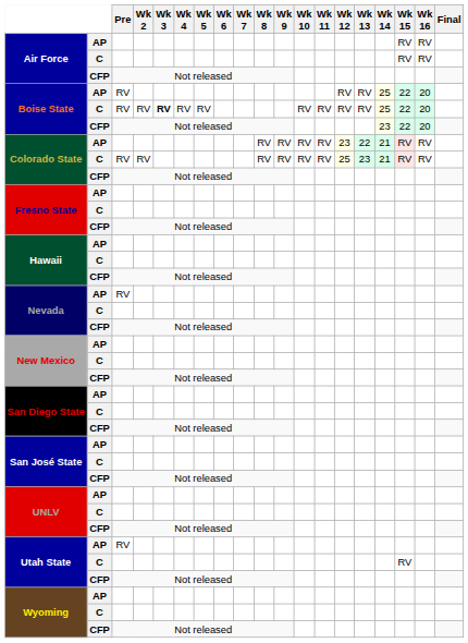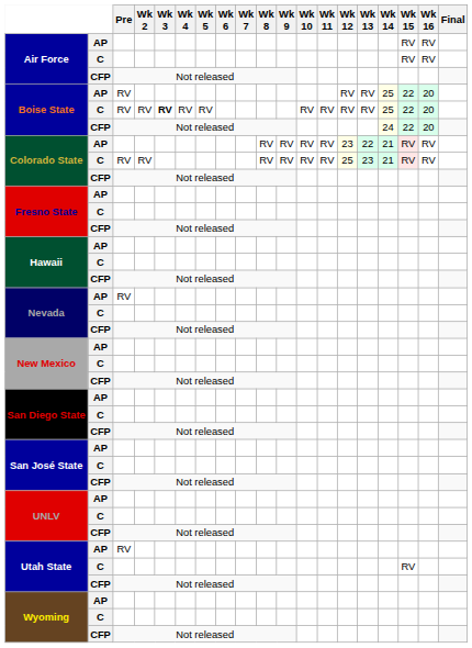 <table class="wikitable" style="white-space:nowrap;font-size:80%;">
 <tr>
 <th colspan=2 style="background:white; border-top-style:hidden; border-left-style:hidden;"> </th>
 <th>Pre</th>
 <th>Wk<br>2</th>
 <th>Wk<br>3</th>
 <th>Wk<br>4</th>
 <th>Wk<br>5</th>
 <th>Wk<br>6</th>
 <th>Wk<br>7</th>
 <th>Wk<br>8</th>
 <th>Wk<br>9</th>
 <th>Wk<br>10</th>
 <th>Wk<br>11</th>
 <th>Wk<br>12</th>
 <th>Wk<br>13</th>
 <th>Wk<br>14</th>
 <th>Wk<br>15</th>
 <th>Wk<br>16</th>
 <th>Final</th>
 </tr>
 <tr style="text-align:center;">
 <th rowspan=3 style="background:#00009c; color:#fff;">Air Force</th>
 <th>AP</th>
 <td style="background:#FFF;"></td>
 <td style="background:#FFF;"></td>
 <td style="background:#FFF;"></td>
 <td style="background:#FFF;"></td>
 <td style="background:#FFF;"></td>
 <td style="background:#FFF;"></td>
 <td style="background:#FFF;"></td>
 <td style="background:#FFF;"></td>
 <td style="background:#FFF;"></td>
 <td style="background:#FFF;"></td>
 <td style="background:#FFF;"></td>
 <td style="background:#FFF;"></td>
 <td style="background:#FFF;"></td>
 <td style="background:#FFF;"></td>
 <td style="background:#FFF;">RV</td>
 <td style="background:#FFF;">RV</td>
 <td style="background:#FFF;"></td>
 </tr>
 <tr style="text-align:center;">
 <th>C</th>
 <td style="background:#FFF;"></td>
 <td style="background:#FFF;"></td>
 <td style="background:#FFF;"></td>
 <td style="background:#FFF;"></td>
 <td style="background:#FFF;"></td>
 <td style="background:#FFF;"></td>
 <td style="background:#FFF;"></td>
 <td style="background:#FFF;"></td>
 <td style="background:#FFF;"></td>
 <td style="background:#FFF;"></td>
 <td style="background:#FFF;"></td>
 <td style="background:#FFF;"></td>
 <td style="background:#FFF;"></td>
 <td style="background:#FFF;"></td>
 <td style="background:#FFF;">RV</td>
 <td style="background:#FFF;">RV</td>
 <td style="background:#FFF;"></td>
 </tr>
 <tr style="text-align:center;">
 <th>CFP</th>
 <td colspan="9" style="text-align:center;">Not released</td>
 <td style="background:#FFF;"></td>
 <td style="background:#FFF;"></td>
 <td style="background:#FFF;"></td>
 <td style="background:#FFF;"></td>
 <td style="background:#FFF;"></td>
 <td style="background:#FFF;"></td>
 <td style="background:#FFF;"></td>
 <td></td>
 </tr>
 <tr style="text-align:center;">
 <th rowspan=3 style="background:#00009C; color:#f47321;">Boise State</th>
 <th>AP</th>
 <td style="background:#FFF;">RV</td>
 <td style="background:#FFF;"></td>
 <td style="background:#FFF;"></td>
 <td style="background:#FFF;"></td>
 <td style="background:#FFF;"></td>
 <td style="background:#FFF;"></td>
 <td style="background:#FFF;"></td>
 <td style="background:#FFF;"></td>
 <td style="background:#FFF;"></td>
 <td style="background:#FFF;"></td>
 <td style="background:#FFF;"></td>
 <td style="background:#FFF;">RV</td>
 <td style="background:#FFF;">RV</td>
 <td style="background:#ffffe6;">25</td>
 <td style="background:#d8ffeb;">22</td>
 <td style="background:#d8ffeb;">20</td>
 <td style="background:#FFF;"></td>
 </tr>
 <tr style="text-align:center;">
 <th>C</th>
 <td style="background:#FFF;">RV</td>
 <td style="background:#FFF;">RV</td>
 <td style="background:#FFF;"><strong>RV</strong></td>
 <td style="background:#FFF;">RV</td>
 <td style="background:#FFF;">RV</td>
 <td style="background:#FFF;"></td>
 <td style="background:#FFF;"></td>
 <td style="background:#FFF;"></td>
 <td style="background:#FFF;"></td>
 <td style="background:#FFF;">RV</td>
 <td style="background:#FFF;">RV</td>
 <td style="background:#FFF;">RV</td>
 <td style="background:#FFF;">RV</td>
 <td style="background:#ffffe6;">25</td>
 <td style="background:#d8ffeb;">22</td>
 <td style="background:#d8ffeb;">20</td>
 <td style="background:#FFF;"></td>
 </tr>
 <tr style="text-align:center;">
 <th>CFP</th>
 <td colspan="9" style="text-align:center;">Not released</td>
 <td style="background:#FFF;"></td>
 <td style="background:#FFF;"></td>
 <td style="background:#FFF;"></td>
 <td style="background:#FFF;"></td>
-<td style="background:#ffffe6;">23</td>
+<td style="background:#ffffe6;">24</td>
 <td style="background:#d8ffeb;">22</td>
 <td style="background:#d8ffeb;">20</td>
 <td></td>
 </tr>
 <tr style="text-align:center;">
 <th rowspan=3 style="background:#005030; color:#CFB53B;">Colorado State</th>
 <th>AP</th>
 <td style="background:#FFF;"></td>
 <td style="background:#FFF;"></td>
 <td style="background:#FFF;"></td>
 <td style="background:#FFF;"></td>
 <td style="background:#FFF;"></td>
 <td style="background:#FFF;"></td>
 <td style="background:#FFF;"></td>
 <td style="background:#FFF;">RV</td>
 <td style="background:#FFF;">RV</td>
 <td style="background:#FFF;">RV</td>
 <td style="background:#FFF;">RV</td>
 <td style="background:#ffffe6;">23</td>
 <td style="background:#d8ffeb;">22</td>
 <td style="background:#d8ffeb;">21</td>
 <td style="background:#ffe6e6;">RV</td>
 <td style="background:#FFF;">RV</td>
 <td style="background:#FFF;"></td>
 </tr>
 <tr style="text-align:center;">
 <th>C</th>
 <td style="background:#FFF;">RV</td>
 <td style="background:#FFF;">RV</td>
 <td style="background:#FFF;"></td>
 <td style="background:#FFF;"></td>
 <td style="background:#FFF;"></td>
 <td style="background:#FFF;"></td>
 <td style="background:#FFF;"></td>
 <td style="background:#FFF;">RV</td>
 <td style="background:#FFF;">RV</td>
 <td style="background:#FFF;">RV</td>
 <td style="background:#FFF;">RV</td>
 <td style="background:#ffffe6;">25</td>
 <td style="background:#d8ffeb;">23</td>
 <td style="background:#d8ffeb;">21</td>
 <td style="background:#ffe6e6;">RV</td>
 <td style="background:#FFF;">RV</td>
 <td style="background:#FFF;"></td>
 </tr>
 <tr style="text-align:center;">
 <th>CFP</th>
 <td colspan="9" style="text-align:center;">Not released</td>
 <td style="background:#FFF;"></td>
 <td style="background:#FFF;"></td>
 <td style="background:#FFF;"></td>
 <td style="background:#FFF;"></td>
 <td style="background:#FFF;"></td>
 <td style="background:#FFF;"></td>
 <td style="background:#FFF;"></td>
 <td></td>
 </tr>
 <tr style="text-align:center;">
 <th rowspan=3 style="background:#e00000; color:#00009C;">Fresno State</th>
 <th>AP</th>
 <td style="background:#FFF;"></td>
 <td style="background:#FFF;"></td>
 <td style="background:#FFF;"></td>
 <td style="background:#FFF;"></td>
 <td style="background:#FFF;"></td>
 <td style="background:#FFF;"></td>
 <td style="background:#FFF;"></td>
 <td style="background:#FFF;"></td>
 <td style="background:#FFF;"></td>
 <td style="background:#FFF;"></td>
 <td style="background:#FFF;"></td>
 <td style="background:#FFF;"></td>
 <td style="background:#FFF;"></td>
 <td style="background:#FFF;"></td>
 <td style="background:#FFF;"></td>
 <td style="background:#FFF;"></td>
 <td style="background:#FFF;"></td>
 </tr>
 <tr style="text-align:center;">
 <th>C</th>
 <td style="background:#FFF;"></td>
 <td style="background:#FFF;"></td>
 <td style="background:#FFF;"></td>
 <td style="background:#FFF;"></td>
 <td style="background:#FFF;"></td>
 <td style="background:#FFF;"></td>
 <td style="background:#FFF;"></td>
 <td style="background:#FFF;"></td>
 <td style="background:#FFF;"></td>
 <td style="background:#FFF;"></td>
 <td style="background:#FFF;"></td>
 <td style="background:#FFF;"></td>
 <td style="background:#FFF;"></td>
 <td style="background:#FFF;"></td>
 <td style="background:#FFF;"></td>
 <td style="background:#FFF;"></td>
 <td style="background:#FFF;"></td>
 </tr>
 <tr style="text-align:center;">
 <th>CFP</th>
 <td colspan="9" style="text-align:center;">Not released</td>
 <td style="background:#FFF;"></td>
 <td style="background:#FFF;"></td>
 <td style="background:#FFF;"></td>
 <td style="background:#FFF;"></td>
 <td style="background:#FFF;"></td>
 <td style="background:#FFF;"></td>
 <td style="background:#FFF;"></td>
 <td></td>
 </tr>
 <tr style="text-align:center;">
 <th rowspan=3 style="background:#005030; color:#ffffff;">Hawaii</th>
 <th>AP</th>
 <td style="background:#FFF;"></td>
 <td style="background:#FFF;"></td>
 <td style="background:#FFF;"></td>
 <td style="background:#FFF;"></td>
 <td style="background:#FFF;"></td>
 <td style="background:#FFF;"></td>
 <td style="background:#FFF;"></td>
 <td style="background:#FFF;"></td>
 <td style="background:#FFF;"></td>
 <td style="background:#FFF;"></td>
 <td style="background:#FFF;"></td>
 <td style="background:#FFF;"></td>
 <td style="background:#FFF;"></td>
 <td style="background:#FFF;"></td>
 <td style="background:#FFF;"></td>
 <td style="background:#FFF;"></td>
 <td style="background:#FFF;"></td>
 </tr>
 <tr style="text-align:center;">
 <th>C</th>
 <td style="background:#FFF;"></td>
 <td style="background:#FFF;"></td>
 <td style="background:#FFF;"></td>
 <td style="background:#FFF;"></td>
 <td style="background:#FFF;"></td>
 <td style="background:#FFF;"></td>
 <td style="background:#FFF;"></td>
 <td style="background:#FFF;"></td>
 <td style="background:#FFF;"></td>
 <td style="background:#FFF;"></td>
 <td style="background:#FFF;"></td>
 <td style="background:#FFF;"></td>
 <td style="background:#FFF;"></td>
 <td style="background:#FFF;"></td>
 <td style="background:#FFF;"></td>
 <td style="background:#FFF;"></td>
 <td style="background:#FFF;"></td>
 </tr>
 <tr style="text-align:center;">
 <th>CFP</th>
 <td colspan="9" style="text-align:center;">Not released</td>
 <td style="background:#FFF;"></td>
 <td style="background:#FFF;"></td>
 <td style="background:#FFF;"></td>
 <td style="background:#FFF;"></td>
 <td style="background:#FFF;"></td>
 <td style="background:#FFF;"></td>
 <td style="background:#FFF;"></td>
 <td></td>
 </tr>
 <tr style="text-align:center;">
 <th rowspan=3 style="background:#000067; color:darkgrey;">Nevada</th>
 <th>AP</th>
 <td style="background:#FFF;">RV</td>
 <td style="background:#FFF;"></td>
 <td style="background:#FFF;"></td>
 <td style="background:#FFF;"></td>
 <td style="background:#FFF;"></td>
 <td style="background:#FFF;"></td>
 <td style="background:#FFF;"></td>
 <td style="background:#FFF;"></td>
 <td style="background:#FFF;"></td>
 <td style="background:#FFF;"></td>
 <td style="background:#FFF;"></td>
 <td style="background:#FFF;"></td>
 <td style="background:#FFF;"></td>
 <td style="background:#FFF;"></td>
 <td style="background:#FFF;"></td>
 <td style="background:#FFF;"></td>
 <td style="background:#FFF;"></td>
 </tr>
 <tr style="text-align:center;">
 <th>C</th>
 <td style="background:#FFF;"></td>
 <td style="background:#FFF;"></td>
 <td style="background:#FFF;"></td>
 <td style="background:#FFF;"></td>
 <td style="background:#FFF;"></td>
 <td style="background:#FFF;"></td>
 <td style="background:#FFF;"></td>
 <td style="background:#FFF;"></td>
 <td style="background:#FFF;"></td>
 <td style="background:#FFF;"></td>
 <td style="background:#FFF;"></td>
 <td style="background:#FFF;"></td>
 <td style="background:#FFF;"></td>
 <td style="background:#FFF;"></td>
 <td style="background:#FFF;"></td>
 <td style="background:#FFF;"></td>
 <td style="background:#FFF;"></td>
 </tr>
 <tr style="text-align:center;">
 <th>CFP</th>
 <td colspan="9" style="text-align:center;">Not released</td>
 <td style="background:#FFF;"></td>
 <td style="background:#FFF;"></td>
 <td style="background:#FFF;"></td>
 <td style="background:#FFF;"></td>
 <td style="background:#FFF;"></td>
 <td style="background:#FFF;"></td>
 <td style="background:#FFF;"></td>
 <td></td>
 </tr>
 <tr style="text-align:center;">
 <th rowspan=3 style="background:darkGrey; color:#e00000;">New Mexico</th>
 <th>AP</th>
 <td style="background:#FFF;"></td>
 <td style="background:#FFF;"></td>
 <td style="background:#FFF;"></td>
 <td style="background:#FFF;"></td>
 <td style="background:#FFF;"></td>
 <td style="background:#FFF;"></td>
 <td style="background:#FFF;"></td>
 <td style="background:#FFF;"></td>
 <td style="background:#FFF;"></td>
 <td style="background:#FFF;"></td>
 <td style="background:#FFF;"></td>
 <td style="background:#FFF;"></td>
 <td style="background:#FFF;"></td>
 <td style="background:#FFF;"></td>
 <td style="background:#FFF;"></td>
 <td style="background:#FFF;"></td>
 <td style="background:#FFF;"></td>
 </tr>
 <tr style="text-align:center;">
 <th>C</th>
 <td style="background:#FFF;"></td>
 <td style="background:#FFF;"></td>
 <td style="background:#FFF;"></td>
 <td style="background:#FFF;"></td>
 <td style="background:#FFF;"></td>
 <td style="background:#FFF;"></td>
 <td style="background:#FFF;"></td>
 <td style="background:#FFF;"></td>
 <td style="background:#FFF;"></td>
 <td style="background:#FFF;"></td>
 <td style="background:#FFF;"></td>
 <td style="background:#FFF;"></td>
 <td style="background:#FFF;"></td>
 <td style="background:#FFF;"></td>
 <td style="background:#FFF;"></td>
 <td style="background:#FFF;"></td>
 <td style="background:#FFF;"></td>
 </tr>
 <tr style="text-align:center;">
 <th>CFP</th>
 <td colspan="9" style="text-align:center;">Not released</td>
 <td style="background:#FFF;"></td>
 <td style="background:#FFF;"></td>
 <td style="background:#FFF;"></td>
 <td style="background:#FFF;"></td>
 <td style="background:#FFF;"></td>
 <td style="background:#FFF;"></td>
 <td style="background:#FFF;"></td>
 <td></td>
 </tr>
 <tr style=>
 <th rowspan=3 style="background:#000; color:#e00000;">San Diego State</th>
 <th>AP</th>
 <td style="background:#FFF;"></td>
 <td style="background:#FFF;"></td>
 <td style="background:#FFF;"></td>
 <td style="background:#FFF;"></td>
 <td style="background:#FFF;"></td>
 <td style="background:#FFF;"></td>
 <td style="background:#FFF;"></td>
 <td style="background:#FFF;"></td>
 <td style="background:#FFF;"></td>
 <td style="background:#FFF;"></td>
 <td style="background:#FFF;"></td>
 <td style="background:#FFF;"></td>
 <td style="background:#FFF;"></td>
 <td style="background:#FFF;"></td>
 <td style="background:#FFF;"></td>
 <td style="background:#FFF;"></td>
 <td style="background:#FFF;"></td>
 </tr>
 <tr style="text-align:center;">
 <th>C</th>
 <td style="background:#FFF;"></td>
 <td style="background:#FFF;"></td>
 <td style="background:#FFF;"></td>
 <td style="background:#FFF;"></td>
 <td style="background:#FFF;"></td>
 <td style="background:#FFF;"></td>
 <td style="background:#FFF;"></td>
 <td style="background:#FFF;"></td>
 <td style="background:#FFF;"></td>
 <td style="background:#FFF;"></td>
 <td style="background:#FFF;"></td>
 <td style="background:#FFF;"></td>
 <td style="background:#FFF;"></td>
 <td style="background:#FFF;"></td>
 <td style="background:#FFF;"></td>
 <td style="background:#FFF;"></td>
 <td style="background:#FFF;"></td>
 </tr>
 <tr style="text-align:center;">
 <th>CFP</th>
 <td colspan="9" style="text-align:center;">Not released</td>
 <td style="background:#FFF;"></td>
 <td style="background:#FFF;"></td>
 <td style="background:#FFF;"></td>
 <td style="background:#FFF;"></td>
 <td style="background:#FFF;"></td>
 <td style="background:#FFF;"></td>
 <td style="background:#FFF;"></td>
 <td></td>
 </tr>
 <tr style="text-align:center;">
 <th rowspan=3 style="background:#00009c; color:#fff;">San José State</th>
 <th>AP</th>
 <td style="background:#FFF;"></td>
 <td style="background:#FFF;"></td>
 <td style="background:#FFF;"></td>
 <td style="background:#FFF;"></td>
 <td style="background:#FFF;"></td>
 <td style="background:#FFF;"></td>
 <td style="background:#FFF;"></td>
 <td style="background:#FFF;"></td>
 <td style="background:#FFF;"></td>
 <td style="background:#FFF;"></td>
 <td style="background:#FFF;"></td>
 <td style="background:#FFF;"></td>
 <td style="background:#FFF;"></td>
 <td style="background:#FFF;"></td>
 <td style="background:#FFF;"></td>
 <td style="background:#FFF;"></td>
 <td style="background:#FFF;"></td>
 </tr>
 <tr style="text-align:center;">
 <th>C</th>
 <td style="background:#FFF;"></td>
 <td style="background:#FFF;"></td>
 <td style="background:#FFF;"></td>
 <td style="background:#FFF;"></td>
 <td style="background:#FFF;"></td>
 <td style="background:#FFF;"></td>
 <td style="background:#FFF;"></td>
 <td style="background:#FFF;"></td>
 <td style="background:#FFF;"></td>
 <td style="background:#FFF;"></td>
 <td style="background:#FFF;"></td>
 <td style="background:#FFF;"></td>
 <td style="background:#FFF;"></td>
 <td style="background:#FFF;"></td>
 <td style="background:#FFF;"></td>
 <td style="background:#FFF;"></td>
 <td style="background:#FFF;"></td>
 </tr>
 <tr style="text-align:center;">
 <th>CFP</th>
 <td colspan="9" style="text-align:center;">Not released</td>
 <td style="background:#FFF;"></td>
 <td style="background:#FFF;"></td>
 <td style="background:#FFF;"></td>
 <td style="background:#FFF;"></td>
 <td style="background:#FFF;"></td>
 <td style="background:#FFF;"></td>
 <td style="background:#FFF;"></td>
 <td></td>
 </tr>
 <tr style=>
 <th rowspan=3 style="background:#e00000; color:darkGrey;">UNLV</th>
 <th>AP</th>
 <td style="background:#FFF;"></td>
 <td style="background:#FFF;"></td>
 <td style="background:#FFF;"></td>
 <td style="background:#FFF;"></td>
 <td style="background:#FFF;"></td>
 <td style="background:#FFF;"></td>
 <td style="background:#FFF;"></td>
 <td style="background:#FFF;"></td>
 <td style="background:#FFF;"></td>
 <td style="background:#FFF;"></td>
 <td style="background:#FFF;"></td>
 <td style="background:#FFF;"></td>
 <td style="background:#FFF;"></td>
 <td style="background:#FFF;"></td>
 <td style="background:#FFF;"></td>
 <td style="background:#FFF;"></td>
 <td style="background:#FFF;"></td>
 </tr>
 <tr style="text-align:center;">
 <th>C</th>
 <td style="background:#FFF;"></td>
 <td style="background:#FFF;"></td>
 <td style="background:#FFF;"></td>
 <td style="background:#FFF;"></td>
 <td style="background:#FFF;"></td>
 <td style="background:#FFF;"></td>
 <td style="background:#FFF;"></td>
 <td style="background:#FFF;"></td>
 <td style="background:#FFF;"></td>
 <td style="background:#FFF;"></td>
 <td style="background:#FFF;"></td>
 <td style="background:#FFF;"></td>
 <td style="background:#FFF;"></td>
 <td style="background:#FFF;"></td>
 <td style="background:#FFF;"></td>
 <td style="background:#FFF;"></td>
 <td style="background:#FFF;"></td>
 </tr>
 <tr style="text-align:center;">
 <th>CFP</th>
 <td colspan="9" style="text-align:center;">Not released</td>
 <td style="background:#FFF;"></td>
 <td style="background:#FFF;"></td>
 <td style="background:#FFF;"></td>
 <td style="background:#FFF;"></td>
 <td style="background:#FFF;"></td>
 <td style="background:#FFF;"></td>
 <td style="background:#FFF;"></td>
 <td></td>
 </tr>
 <tr style="text-align:center;">
 <th rowspan=3 style="background:#00009c; color:#fff;">Utah State</th>
 <th>AP</th>
 <td style="background:#FFF;">RV</td>
 <td style="background:#FFF;"></td>
 <td style="background:#FFF;"></td>
 <td style="background:#FFF;"></td>
 <td style="background:#FFF;"></td>
 <td style="background:#FFF;"></td>
 <td style="background:#FFF;"></td>
 <td style="background:#FFF;"></td>
 <td style="background:#FFF;"></td>
 <td style="background:#FFF;"></td>
 <td style="background:#FFF;"></td>
 <td style="background:#FFF;"></td>
 <td style="background:#FFF;"></td>
 <td style="background:#FFF;"></td>
 <td style="background:#FFF;"></td>
 <td style="background:#FFF;"></td>
 <td style="background:#FFF;"></td>
 </tr>
 <tr style="text-align:center;">
 <th>C</th>
 <td style="background:#FFF;"></td>
 <td style="background:#FFF;"></td>
 <td style="background:#FFF;"></td>
 <td style="background:#FFF;"></td>
 <td style="background:#FFF;"></td>
 <td style="background:#FFF;"></td>
 <td style="background:#FFF;"></td>
 <td style="background:#FFF;"></td>
 <td style="background:#FFF;"></td>
 <td style="background:#FFF;"></td>
 <td style="background:#FFF;"></td>
 <td style="background:#FFF;"></td>
 <td style="background:#FFF;"></td>
 <td style="background:#FFF;"></td>
 <td style="background:#FFF;">RV</td>
 <td style="background:#FFF;"></td>
 <td style="background:#FFF;"></td>
 </tr>
 <tr style="text-align:center;">
 <th>CFP</th>
 <td colspan="9" style="text-align:center;">Not released</td>
 <td style="background:#FFF;"></td>
 <td style="background:#FFF;"></td>
 <td style="background:#FFF;"></td>
 <td style="background:#FFF;"></td>
 <td style="background:#FFF;"></td>
 <td style="background:#FFF;"></td>
 <td style="background:#FFF;"></td>
 <td></td>
 </tr>
 <tr style="text-align:center;">
 <th rowspan=3 style="background:#654321; color:#FFEF00">Wyoming</th>
 <th>AP</th>
 <td style="background:#FFF;"></td>
 <td style="background:#FFF;"></td>
 <td style="background:#FFF;"></td>
 <td style="background:#FFF;"></td>
 <td style="background:#FFF;"></td>
 <td style="background:#FFF;"></td>
 <td style="background:#FFF;"></td>
 <td style="background:#FFF;"></td>
 <td style="background:#FFF;"></td>
 <td style="background:#FFF;"></td>
 <td style="background:#FFF;"></td>
 <td style="background:#FFF;"></td>
 <td style="background:#FFF;"></td>
 <td style="background:#FFF;"></td>
 <td style="background:#FFF;"></td>
 <td style="background:#FFF;"></td>
 <td style="background:#FFF;"></td>
 </tr>
 <tr style="text-align:center;">
 <th>C</th>
 <td style="background:#FFF;"></td>
 <td style="background:#FFF;"></td>
 <td style="background:#FFF;"></td>
 <td style="background:#FFF;"></td>
 <td style="background:#FFF;"></td>
 <td style="background:#FFF;"></td>
 <td style="background:#FFF;"></td>
 <td style="background:#FFF;"></td>
 <td style="background:#FFF;"></td>
 <td style="background:#FFF;"></td>
 <td style="background:#FFF;"></td>
 <td style="background:#FFF;"></td>
 <td style="background:#FFF;"></td>
 <td style="background:#FFF;"></td>
 <td style="background:#FFF;"></td>
 <td style="background:#FFF;"></td>
 <td style="background:#FFF;"></td>
 </tr>
 <tr style="text-align:center;">
 <th>CFP</th>
 <td colspan="9" style="text-align:center;">Not released</td>
 <td style="background:#FFF;"></td>
 <td style="background:#FFF;"></td>
 <td style="background:#FFF;"></td>
 <td style="background:#FFF;"></td>
 <td style="background:#FFF;"></td>
 <td style="background:#FFF;"></td>
 <td style="background:#FFF;"></td>
 <td></td>
 </tr>
 </table>
